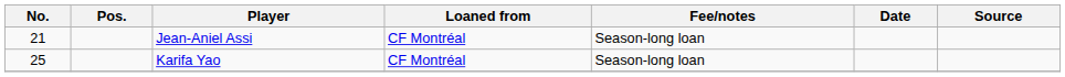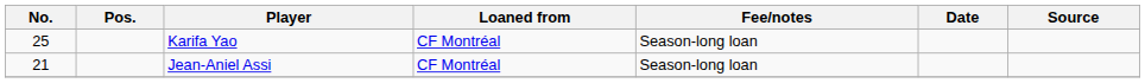 <table class="wikitable sortable" style="width:90%; text-align:center; font-size:95%; text-align:left;">
 <tr>
 <th>No.</th>
 <th>Pos.</th>
 <th>Player</th>
 <th>Loaned from</th>
 <th>Fee/notes</th>
 <th>Date</th>
 <th>Source</th>
 </tr>
 <tr>
+<td align=center>25</td>
+<td align=center></td>
+<td align=Yao, Karifa> <a href='#'>Karifa Yao</a></td>
+<td> <a href='#'>CF Montréal</a></td>
+<td>Season-long loan</td>
+<td></td>
+<td></td>
+</tr>
+<tr>
 <td align=center>21</td>
 <td align=center></td>
 <td align=Assi, Jean-Aniel> <a href='#'>Jean-Aniel Assi</a></td>
 <td> <a href='#'>CF Montréal</a></td>
 <td>Season-long loan</td>
 <td></td>
 <td></td>
 </tr>
 <tr>
-<td align=center>25</td>
-<td align=center></td>
-<td align=Yao, Karifa> <a href='#'>Karifa Yao</a></td>
-<td> <a href='#'>CF Montréal</a></td>
-<td>Season-long loan</td>
-<td></td>
-<td></td>
-</tr>
-<tr>
 </tr>
 </table>
